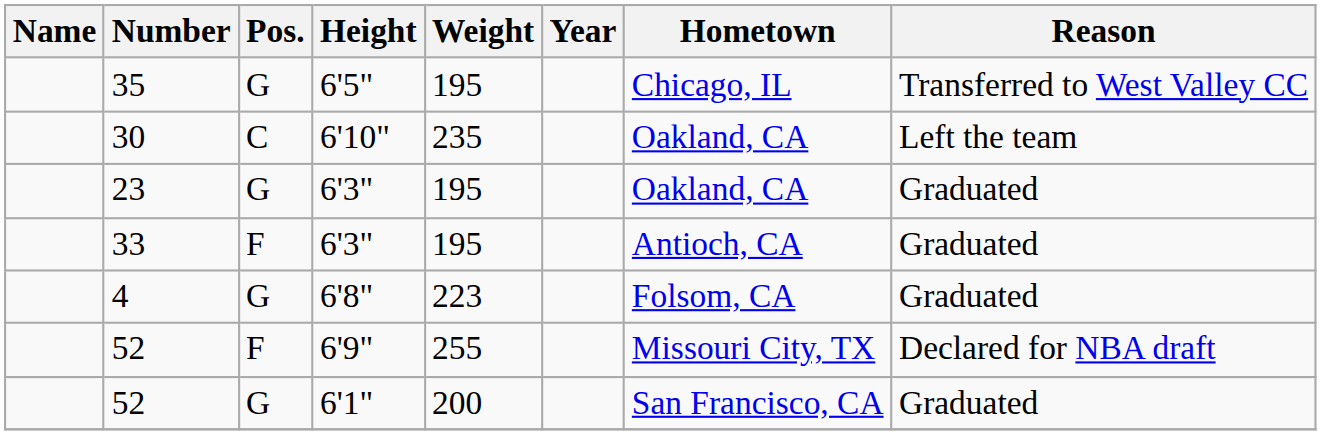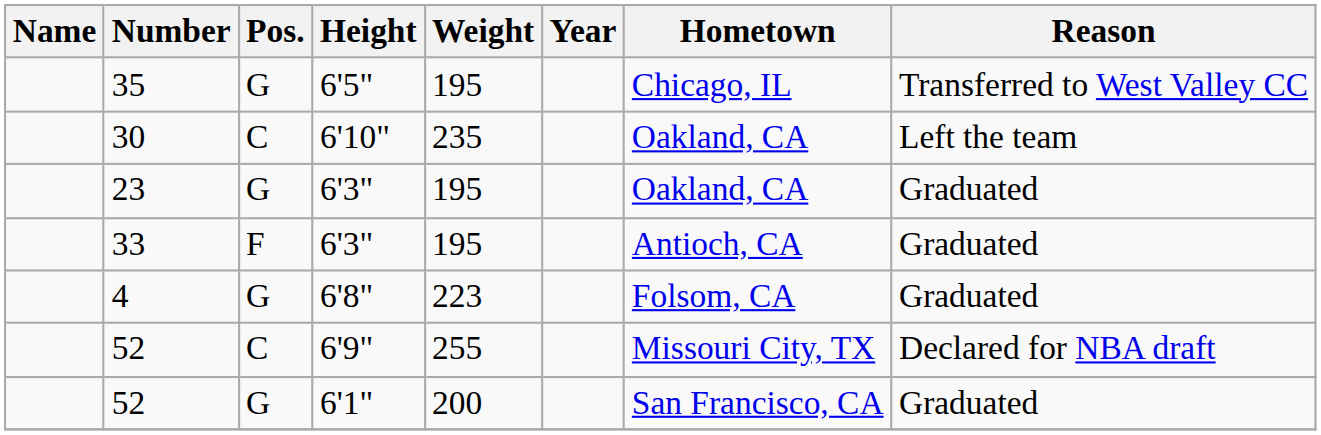 <table class="wikitable sortable" border="1">
 <tr>
 <th>Name</th>
 <th>Number</th>
 <th>Pos.</th>
 <th>Height</th>
 <th>Weight</th>
 <th>Year</th>
 <th>Hometown</th>
 <th class="unsortable">Reason</th>
 </tr>
 <tr>
 <td></td>
 <td>35</td>
 <td>G</td>
 <td>6'5"</td>
 <td>195</td>
 <td></td>
 <td><a href='#'>Chicago, IL</a></td>
 <td>Transferred to <a href='#'>West Valley CC</a></td>
 </tr>
 <tr>
 <td></td>
 <td>30</td>
 <td>C</td>
 <td>6'10"</td>
 <td>235</td>
 <td></td>
 <td><a href='#'>Oakland, CA</a></td>
 <td>Left the team</td>
 </tr>
 <tr>
 <td></td>
 <td>23</td>
 <td>G</td>
 <td>6'3"</td>
 <td>195</td>
 <td></td>
 <td><a href='#'>Oakland, CA</a></td>
 <td>Graduated</td>
 </tr>
 <tr>
 <td></td>
 <td>33</td>
 <td>F</td>
 <td>6'3"</td>
 <td>195</td>
 <td></td>
 <td><a href='#'>Antioch, CA</a></td>
 <td>Graduated</td>
 </tr>
 <tr>
 <td></td>
 <td>4</td>
 <td>G</td>
 <td>6'8"</td>
 <td>223</td>
 <td></td>
 <td><a href='#'>Folsom, CA</a></td>
 <td>Graduated</td>
 </tr>
 <tr>
 <td></td>
 <td>52</td>
-<td>F</td>
+<td>C</td>
 <td>6'9"</td>
 <td>255</td>
 <td></td>
 <td><a href='#'>Missouri City, TX</a></td>
 <td>Declared for <a href='#'>NBA draft</a></td>
 </tr>
 <tr>
 <td></td>
 <td>52</td>
 <td>G</td>
 <td>6'1"</td>
 <td>200</td>
 <td></td>
 <td><a href='#'>San Francisco, CA</a></td>
 <td>Graduated</td>
 </tr>
 <tr>
 </tr>
 </table>
